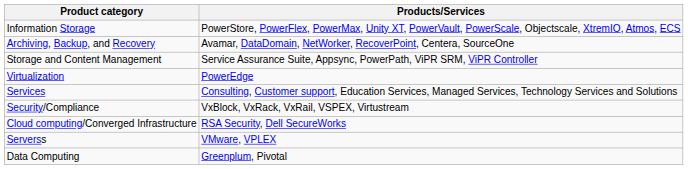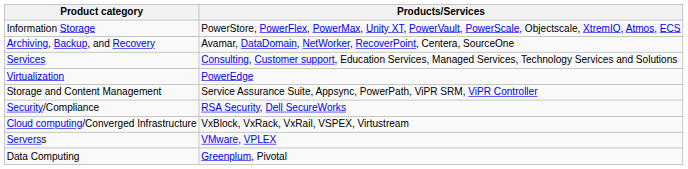 <table class="wikitable">
 <tr>
 <th>Product category</th>
 <th>Products/Services</th>
 </tr>
 <tr>
 <td>Information <a href='#'>Storage</a></td>
 <td>PowerStore, <a href='#'>PowerFlex</a>, <a href='#'>PowerMax</a>,  <a href='#'>Unity XT</a>, <a href='#'>PowerVault</a>, <a href='#'>PowerScale</a>, Objectscale, <a href='#'>XtremIO</a>, <a href='#'>Atmos</a>, <a href='#'>ECS</a></td>
 </tr>
 <tr>
 <td><a href='#'>Archiving</a>, <a href='#'>Backup</a>, and <a href='#'>Recovery</a></td>
 <td>Avamar, <a href='#'>DataDomain</a>, <a href='#'>NetWorker</a>, <a href='#'>RecoverPoint</a>, Centera, SourceOne</td>
 </tr>
 <tr>
-<td>Storage and Content Management</td>
-<td>Service Assurance Suite, Appsync, PowerPath, ViPR SRM, <a href='#'>ViPR Controller</a></td>
+<td><a href='#'>Services</a></td>
+<td><a href='#'>Consulting</a>, <a href='#'>Customer support</a>, Education Services, Managed Services, Technology Services and Solutions</td>
 </tr>
 <tr>
 <td><a href='#'>Virtualization</a></td>
 <td><a href='#'>PowerEdge</a></td>
 </tr>
 <tr>
-<td><a href='#'>Services</a></td>
-<td><a href='#'>Consulting</a>, <a href='#'>Customer support</a>, Education Services, Managed Services, Technology Services and Solutions</td>
+<td>Storage and Content Management</td>
+<td>Service Assurance Suite, Appsync, PowerPath, ViPR SRM, <a href='#'>ViPR Controller</a></td>
 </tr>
 <tr>
 <td><a href='#'>Security</a>/Compliance</td>
-<td>VxBlock, VxRack, VxRail, VSPEX, Virtustream</td>
+<td><a href='#'>RSA Security</a>, <a href='#'>Dell SecureWorks</a></td>
 </tr>
 <tr>
 <td><a href='#'>Cloud computing</a>/Converged Infrastructure</td>
-<td><a href='#'>RSA Security</a>, <a href='#'>Dell SecureWorks</a></td>
+<td>VxBlock, VxRack, VxRail, VSPEX, Virtustream</td>
 </tr>
 <tr>
 <td><a href='#'>Servers</a>s</td>
 <td><a href='#'>VMware</a>, <a href='#'>VPLEX</a></td>
 </tr>
 <tr>
 <td>Data Computing</td>
 <td><a href='#'>Greenplum</a>, Pivotal</td>
 </tr>
 </table>
